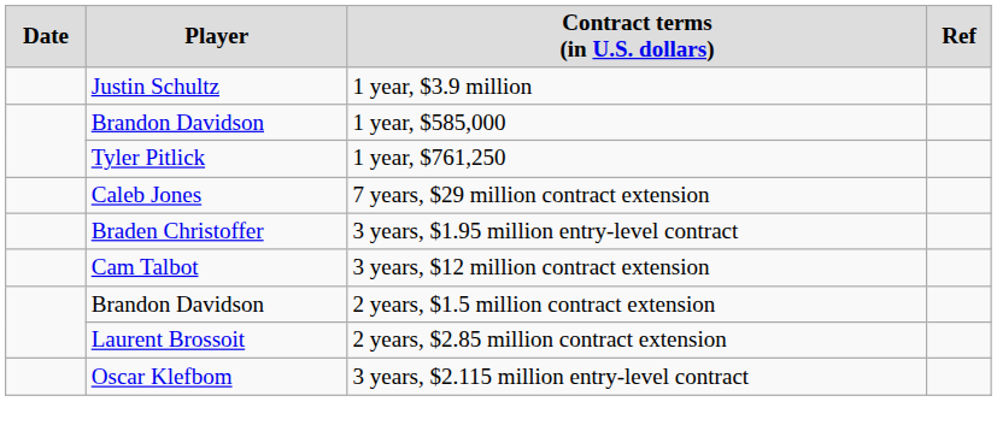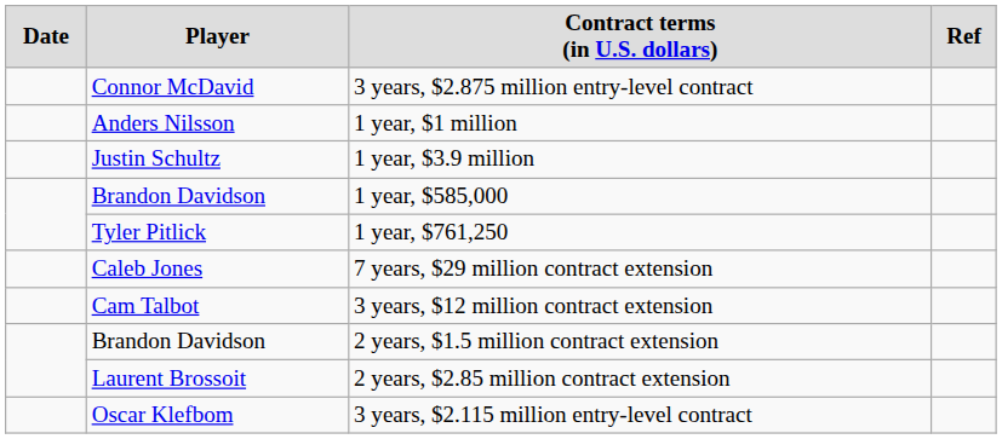 <table class="wikitable" style="border-collapse: collapse; width: 43em; padding: 3;">
 <tr align="center" bgcolor="#dddddd">
 <td><strong>Date</strong></td>
 <td><strong>Player</strong></td>
 <td><strong>Contract terms</strong><br><strong>(in <a href='#'>U.S. dollars</a>)</strong></td>
 <td><strong>Ref</strong></td>
+</tr>
+<tr>
+<td></td>
+<td><a href='#'>Connor McDavid</a></td>
+<td>3 years, $2.875 million entry-level contract</td>
+<td></td>
+</tr>
+<tr>
+<td></td>
+<td><a href='#'>Anders Nilsson</a></td>
+<td>1 year, $1 million</td>
+<td></td>
 </tr>
 <tr>
 <td></td>
 <td><a href='#'>Justin Schultz</a></td>
 <td>1 year, $3.9 million</td>
 <td></td>
 </tr>
 <tr>
 <td rowspan=2></td>
 <td><a href='#'>Brandon Davidson</a></td>
 <td>1 year, $585,000</td>
 <td></td>
 </tr>
 <tr>
 <td><a href='#'>Tyler Pitlick</a></td>
 <td>1 year, $761,250</td>
 <td></td>
 </tr>
 <tr>
 <td></td>
 <td><a href='#'>Caleb Jones</a></td>
 <td>7 years, $29 million contract extension</td>
 <td></td>
 </tr>
 <tr>
 <td></td>
-<td><a href='#'>Braden Christoffer</a></td>
-<td>3 years, $1.95 million entry-level contract</td>
-<td></td>
-</tr>
-<tr>
-<td></td>
 <td><a href='#'>Cam Talbot</a></td>
 <td>3 years, $12 million contract extension</td>
 <td></td>
 </tr>
 <tr>
 <td rowspan=2></td>
 <td>Brandon Davidson</td>
 <td>2 years, $1.5 million contract extension</td>
 <td></td>
 </tr>
 <tr>
 <td><a href='#'>Laurent Brossoit</a></td>
 <td>2 years, $2.85 million contract extension</td>
 <td></td>
 </tr>
 <tr>
 <td></td>
 <td><a href='#'>Oscar Klefbom</a></td>
 <td>3 years, $2.115 million entry-level contract</td>
 <td></td>
 </tr>
 </table>
